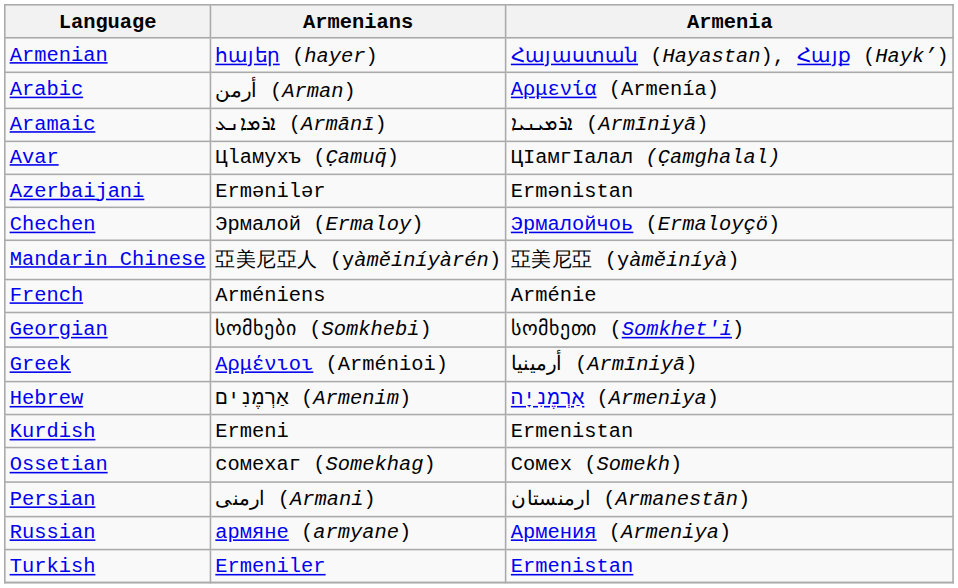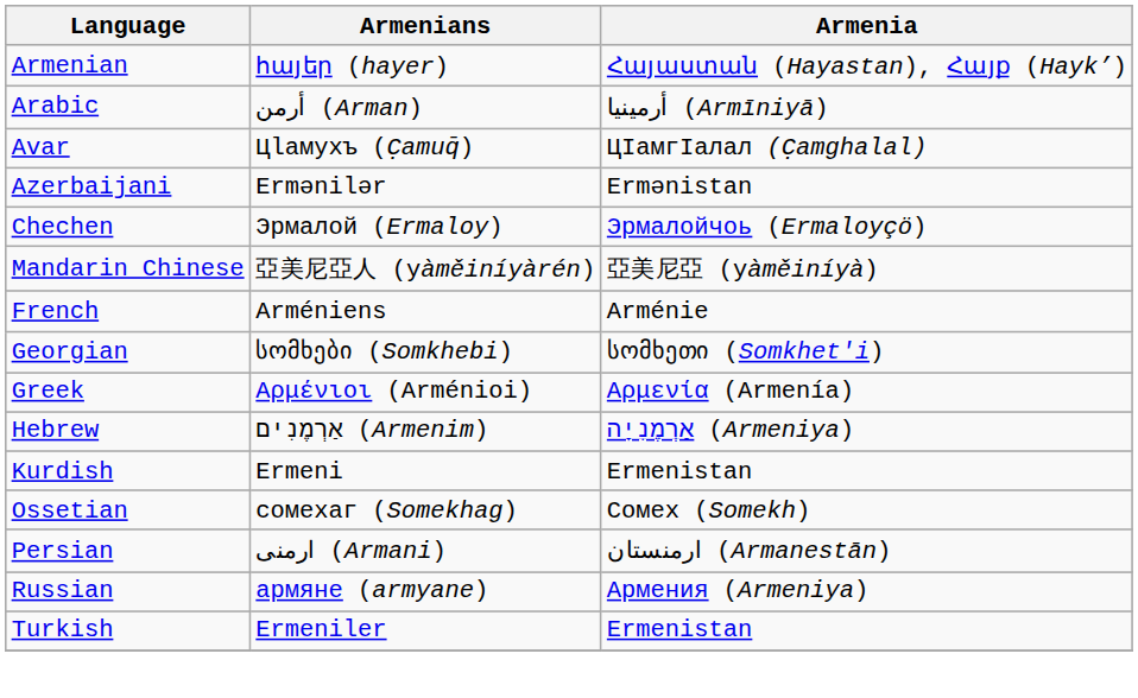 <table class="wikitable">
 <tr>
 <th>Language</th>
 <th>Armenians</th>
 <th>Armenia</th>
 </tr>
 <tr>
 <td><a href='#'>Armenian</a></td>
 <td><a href='#'>հայեր</a> (<em>hayer</em>)</td>
 <td><a href='#'>Հայաստան</a> (<em>Hayastan</em>), <a href='#'>Հայք</a> (<em>Hayk’</em>)</td>
 </tr>
 <tr>
 <td><a href='#'>Arabic</a></td>
 <td>أرمن (<em>Arman</em>)</td>
-<td><a href='#'>Αρμενία</a> (Armenía)</td>
-</tr>
-<tr>
-<td><a href='#'>Aramaic</a></td>
-<td>ܐܪܡܐܢܥ (<em>Armānī</em>)</td>
-<td>ܐܪܡܝܢܝܐ (<em>Armīniyā</em>)</td>
+<td>أرمينيا (<em>Armīniyā</em>)</td>
 </tr>
 <tr>
 <td><a href='#'>Avar</a></td>
 <td>Цӏамухъ (<em>C̣amuq̄</em>)</td>
 <td>ЦIамгIалал <em>(C̣amghalal)</em></td>
 </tr>
 <tr>
 <td><a href='#'>Azerbaijani</a></td>
 <td>Ermənilər</td>
 <td>Ermənistan</td>
 </tr>
 <tr>
 <td><a href='#'>Chechen</a></td>
 <td>Эрмалой (<em>Ermaloy</em>)</td>
 <td><a href='#'>Эрмалойчоь</a> (<em>Ermaloyçö</em>)</td>
 </tr>
 <tr>
 <td><a href='#'>Mandarin Chinese</a></td>
 <td>亞美尼亞人 (y<em>àměiníyàrén</em>)</td>
 <td>亞美尼亞 (y<em>àměiníyà</em>)</td>
 </tr>
 <tr>
 <td><a href='#'>French</a></td>
 <td>Arméniens</td>
 <td>Arménie</td>
 </tr>
 <tr>
 <td><a href='#'>Georgian</a></td>
 <td>სომხები (<em>Somkhebi</em>)</td>
 <td>სომხეთი (<em><a href='#'>Somkhet'i</a></em>)</td>
 </tr>
 <tr>
 <td><a href='#'>Greek</a></td>
 <td><a href='#'>Αρμένιοι</a> (Arménioi)</td>
-<td>أرمينيا (<em>Armīniyā</em>)</td>
+<td><a href='#'>Αρμενία</a> (Armenía)</td>
 </tr>
 <tr>
 <td><a href='#'>Hebrew</a></td>
 <td>אַרְמֶנִים (<em>Armenim</em>)</td>
 <td><a href='#'>אַרְמֶנִיָה</a> (<em>Armeniya</em>)</td>
 </tr>
 <tr>
 <td><a href='#'>Kurdish</a></td>
 <td>Ermeni</td>
 <td>Ermenistan</td>
 </tr>
 <tr>
 <td><a href='#'>Ossetian</a></td>
 <td>сомехаг (<em>Somekhag</em>)</td>
 <td>Сомех (<em>Somekh</em>)</td>
 </tr>
 <tr>
 <td><a href='#'>Persian</a></td>
 <td>ارمنی (<em>Armani</em>)</td>
 <td>ارمنستان (<em>Armanestān</em>)</td>
 </tr>
 <tr>
 <td><a href='#'>Russian</a></td>
 <td><a href='#'>армяне</a> (<em>armyane</em>)</td>
 <td><a href='#'>Армения</a> (<em>Armeniya</em>)</td>
 </tr>
 <tr>
 <td><a href='#'>Turkish</a></td>
 <td><a href='#'>Ermeniler</a></td>
 <td><a href='#'>Ermenistan</a></td>
 </tr>
 <tr>
 </tr>
 </table>
